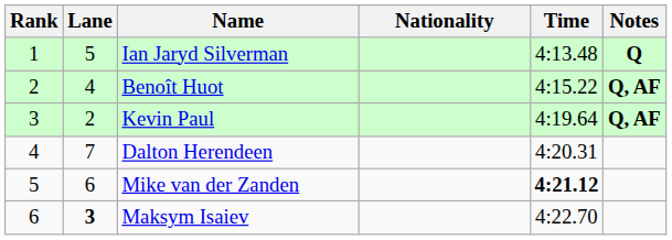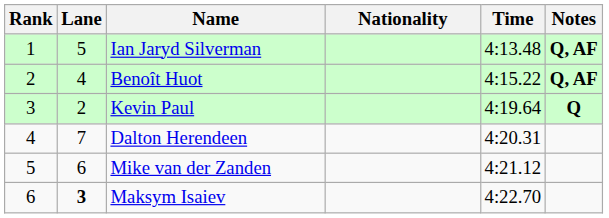 <table class="wikitable sortable" style="text-align:center">
 <tr>
 <th>Rank</th>
 <th>Lane</th>
 <th style="width:180px">Name</th>
 <th style="width:125px">Nationality</th>
 <th>Time</th>
 <th>Notes</th>
 </tr>
 <tr style="background:#cfc;">
 <td>1</td>
 <td>5</td>
 <td style="text-align:left;"><a href='#'>Ian Jaryd Silverman</a></td>
 <td style="text-align:left;"></td>
 <td>4:13.48</td>
-<td><strong>Q</strong></td>
+<td><strong>Q, AF</strong></td>
 </tr>
 <tr style="background:#cfc;">
 <td>2</td>
 <td>4</td>
 <td style="text-align:left;"><a href='#'>Benoît Huot</a></td>
 <td style="text-align:left;"></td>
 <td>4:15.22</td>
 <td><strong>Q, AF</strong></td>
 </tr>
 <tr style="background:#cfc;">
 <td>3</td>
 <td>2</td>
 <td style="text-align:left;"><a href='#'>Kevin Paul</a></td>
 <td style="text-align:left;"></td>
 <td>4:19.64</td>
-<td><strong>Q, AF</strong></td>
+<td><strong>Q</strong></td>
 </tr>
 <tr>
 <td>4</td>
 <td>7</td>
 <td style="text-align:left;"><a href='#'>Dalton Herendeen</a></td>
 <td style="text-align:left;"></td>
 <td>4:20.31</td>
 <td></td>
 </tr>
 <tr>
 <td>5</td>
 <td>6</td>
 <td style="text-align:left;"><a href='#'>Mike van der Zanden</a></td>
 <td style="text-align:left;"></td>
-<td><strong>4:21.12</strong></td>
+<td>4:21.12</td>
 <td></td>
 </tr>
 <tr>
 <td>6</td>
 <td><strong>3</strong></td>
 <td style="text-align:left;"><a href='#'>Maksym Isaiev</a></td>
 <td style="text-align:left;"></td>
 <td>4:22.70</td>
 <td></td>
 </tr>
 </table>
